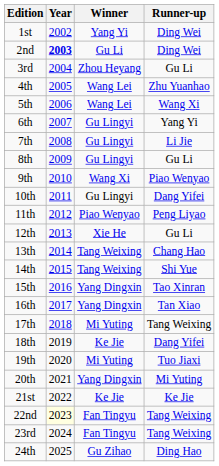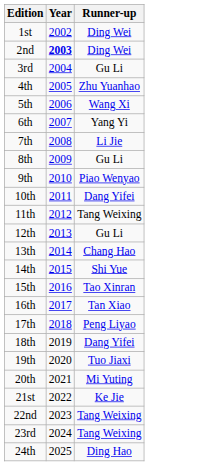 <table class="wikitable" style="text-align: center;">
 <tr>
 <th>Edition</th>
 <th>Year</th>
-<th>Winner</th>
 <th>Runner-up</th>
 </tr>
 <tr>
 <td>1st</td>
 <td><a href='#'>2002</a></td>
-<td><a href='#'>Yang Yi</a></td>
 <td><a href='#'>Ding Wei</a></td>
 </tr>
 <tr>
 <td>2nd</td>
 <td><strong><a href='#'>2003</a></strong></td>
-<td><a href='#'>Gu Li</a></td>
 <td><a href='#'>Ding Wei</a></td>
 </tr>
 <tr>
 <td>3rd</td>
 <td><a href='#'>2004</a></td>
-<td><a href='#'>Zhou Heyang</a></td>
 <td>Gu Li</td>
 </tr>
 <tr>
 <td>4th</td>
 <td><a href='#'>2005</a></td>
-<td><a href='#'>Wang Lei</a></td>
 <td><a href='#'>Zhu Yuanhao</a></td>
 </tr>
 <tr>
 <td>5th</td>
 <td><a href='#'>2006</a></td>
-<td><a href='#'>Wang Lei</a></td>
 <td><a href='#'>Wang Xi</a></td>
 </tr>
 <tr>
 <td>6th</td>
 <td><a href='#'>2007</a></td>
-<td><a href='#'>Gu Lingyi</a></td>
 <td>Yang Yi</td>
 </tr>
 <tr>
 <td>7th</td>
 <td><a href='#'>2008</a></td>
-<td><a href='#'>Gu Lingyi</a></td>
 <td><a href='#'>Li Jie</a></td>
 </tr>
 <tr>
 <td>8th</td>
 <td><a href='#'>2009</a></td>
-<td><a href='#'>Gu Lingyi</a></td>
 <td>Gu Li</td>
 </tr>
 <tr>
 <td>9th</td>
 <td><a href='#'>2010</a></td>
-<td><a href='#'>Wang Xi</a></td>
 <td><a href='#'>Piao Wenyao</a></td>
 </tr>
 <tr>
 <td>10th</td>
 <td><a href='#'>2011</a></td>
-<td>Gu Lingyi</td>
 <td><a href='#'>Dang Yifei</a></td>
 </tr>
 <tr>
 <td>11th</td>
 <td><a href='#'>2012</a></td>
-<td><a href='#'>Piao Wenyao</a></td>
-<td><a href='#'>Peng Liyao</a></td>
+<td>Tang Weixing</td>
 </tr>
 <tr>
 <td>12th</td>
 <td><a href='#'>2013</a></td>
-<td><a href='#'>Xie He</a></td>
 <td>Gu Li</td>
 </tr>
 <tr>
 <td>13th</td>
 <td><a href='#'>2014</a></td>
-<td><a href='#'>Tang Weixing</a></td>
 <td><a href='#'>Chang Hao</a></td>
 </tr>
 <tr>
 <td>14th</td>
 <td><a href='#'>2015</a></td>
-<td><a href='#'>Tang Weixing</a></td>
 <td><a href='#'>Shi Yue</a></td>
 </tr>
 <tr>
 <td>15th</td>
 <td><a href='#'>2016</a></td>
-<td><a href='#'>Yang Dingxin</a></td>
 <td><a href='#'>Tao Xinran</a></td>
 </tr>
 <tr>
 <td>16th</td>
 <td><a href='#'>2017</a></td>
-<td><a href='#'>Yang Dingxin</a></td>
 <td><a href='#'>Tan Xiao</a></td>
 </tr>
 <tr>
 <td>17th</td>
 <td><a href='#'>2018</a></td>
-<td><a href='#'>Mi Yuting</a></td>
-<td>Tang Weixing</td>
+<td><a href='#'>Peng Liyao</a></td>
 </tr>
 <tr>
 <td>18th</td>
 <td>2019</td>
-<td><a href='#'>Ke Jie</a></td>
 <td><a href='#'>Dang Yifei</a></td>
 </tr>
 <tr>
 <td>19th</td>
 <td>2020</td>
-<td><a href='#'>Mi Yuting</a></td>
 <td><a href='#'>Tuo Jiaxi</a></td>
 </tr>
 <tr>
 <td>20th</td>
 <td>2021</td>
-<td><a href='#'>Yang Dingxin</a></td>
 <td><a href='#'>Mi Yuting</a></td>
 </tr>
 <tr>
 <td>21st</td>
 <td>2022</td>
 <td><a href='#'>Ke Jie</a></td>
-<td><a href='#'>Ke Jie</a></td>
 </tr>
 <tr>
 <td>22nd</td>
-<td style="background: lightyellow;">2023</td>
-<td><a href='#'>Fan Tingyu</a></td>
+<td>2023</td>
 <td><a href='#'>Tang Weixing</a></td>
 </tr>
 <tr>
 <td>23rd</td>
 <td>2024</td>
-<td><a href='#'>Fan Tingyu</a></td>
 <td><a href='#'>Tang Weixing</a></td>
 </tr>
 <tr>
 <td>24th</td>
 <td>2025</td>
-<td><a href='#'>Gu Zihao</a></td>
 <td><a href='#'>Ding Hao</a></td>
 </tr>
 </table>
